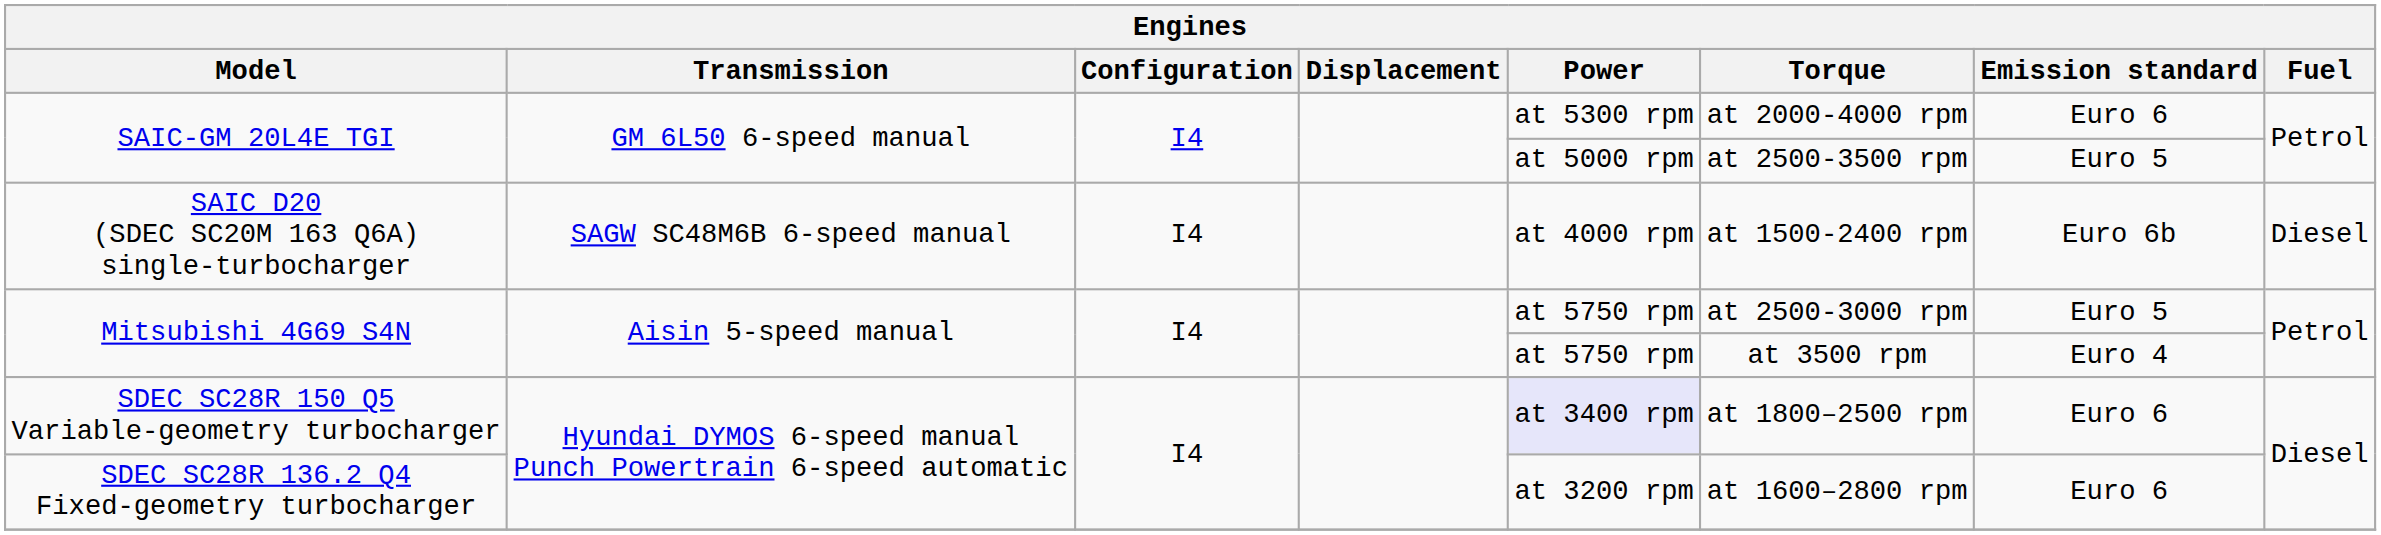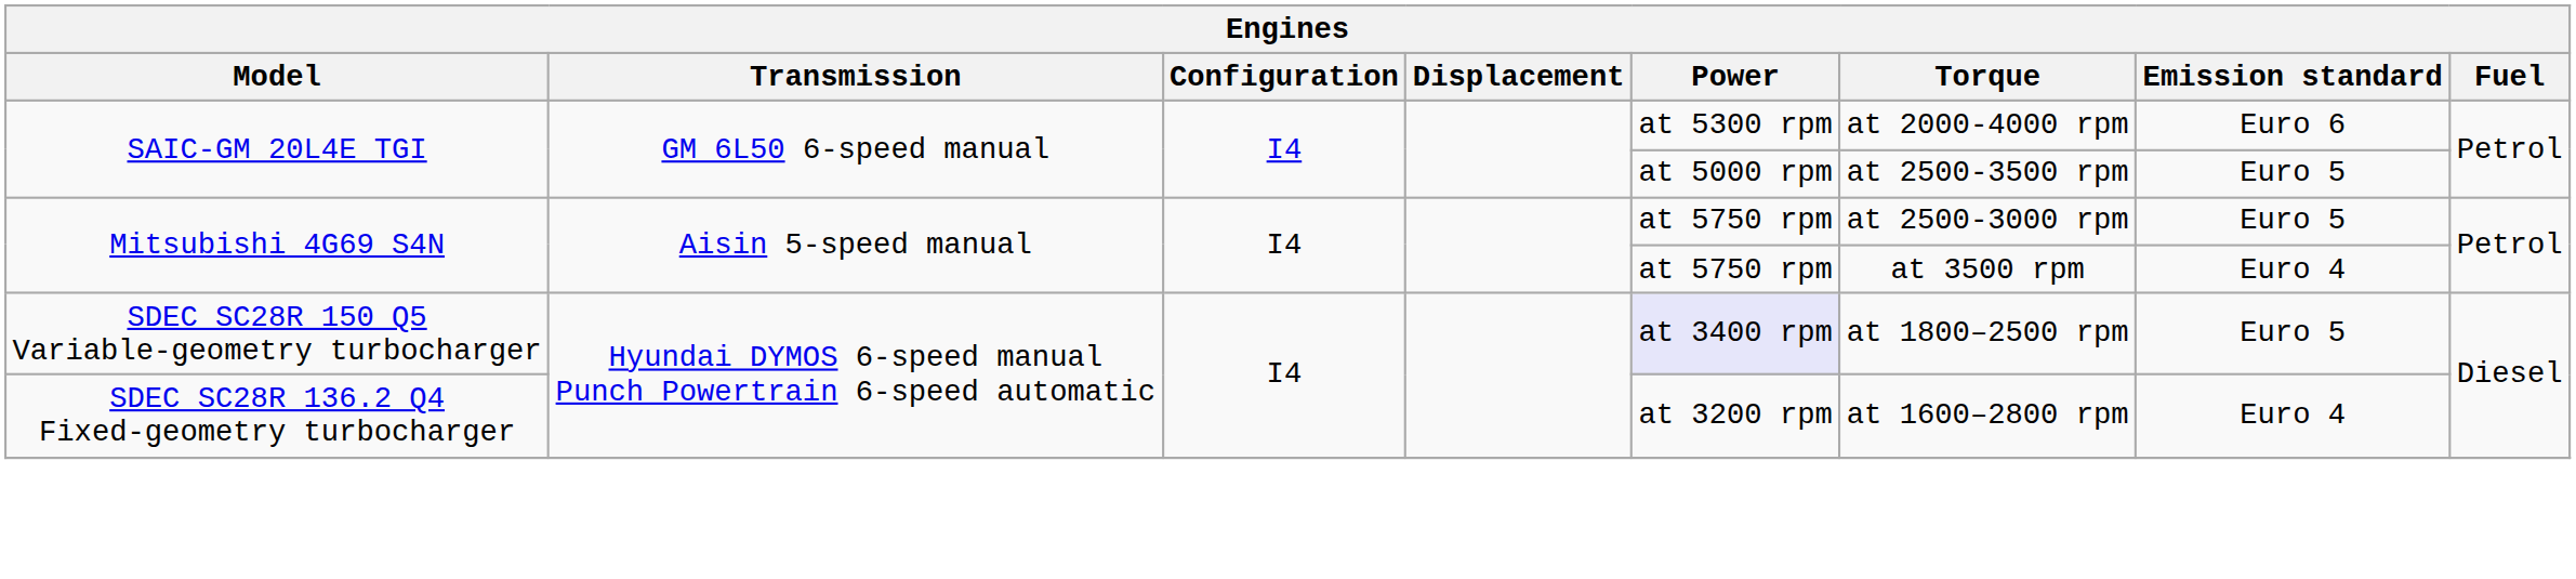 <table class="wikitable" style="text-align:center; font-size:100%;">
 <tr>
 <th colspan=8>Engines</th>
 </tr>
 <tr style="background:#dcdcdc; text-align:center; vertical-align:middle;">
 <th>Model</th>
 <th>Transmission</th>
 <th>Configuration</th>
 <th>Displacement</th>
 <th>Power</th>
 <th>Torque</th>
 <th>Emission standard</th>
 <th>Fuel</th>
 </tr>
 <tr>
 <td rowspan="2"><a href='#'>SAIC-GM 20L4E TGI</a></td>
 <td rowspan="2"><a href='#'>GM 6L50</a> 6-speed manual</td>
 <td rowspan="2"><a href='#'>I4</a></td>
 <td rowspan="2"></td>
 <td> at 5300 rpm</td>
 <td> at 2000-4000 rpm</td>
 <td>Euro 6</td>
 <td rowspan="2">Petrol</td>
 </tr>
 <tr>
 <td> at 5000 rpm</td>
 <td> at 2500-3500 rpm</td>
 <td>Euro 5</td>
 </tr>
 <tr>
-<td><a href='#'>SAIC D20</a><br>(SDEC SC20M 163 Q6A)<br>single-turbocharger</td>
-<td><a href='#'>SAGW</a> SC48M6B 6-speed manual</td>
-<td>I4</td>
-<td></td>
-<td> at 4000 rpm</td>
-<td> at 1500-2400 rpm</td>
-<td>Euro 6b</td>
-<td>Diesel</td>
-</tr>
-<tr>
 <td rowspan="2"><a href='#'>Mitsubishi 4G69 S4N</a></td>
 <td rowspan="2"><a href='#'>Aisin</a> 5-speed manual</td>
 <td rowspan="2">I4</td>
 <td rowspan="2"></td>
 <td> at 5750 rpm</td>
 <td> at 2500-3000 rpm</td>
 <td>Euro 5</td>
 <td rowspan="2">Petrol</td>
 </tr>
 <tr>
 <td> at 5750 rpm</td>
 <td> at 3500 rpm</td>
 <td>Euro 4</td>
 </tr>
 <tr>
 <td><a href='#'>SDEC SC28R 150 Q5</a><br>Variable-geometry turbocharger</td>
 <td rowspan="2"><a href='#'>Hyundai DYMOS</a> 6-speed manual<br><a href='#'>Punch Powertrain</a> 6-speed automatic</td>
 <td rowspan="2">I4</td>
 <td rowspan="2"></td>
 <td style="background: lavender;"> at 3400 rpm</td>
 <td> at 1800–2500 rpm</td>
-<td>Euro 6</td>
+<td>Euro 5</td>
 <td rowspan="2">Diesel</td>
 </tr>
 <tr>
 <td><a href='#'>SDEC SC28R 136.2 Q4</a><br>Fixed-geometry turbocharger</td>
 <td> at 3200 rpm</td>
 <td> at 1600–2800 rpm</td>
-<td>Euro 6</td>
+<td>Euro 4</td>
 </tr>
 <tr>
 </tr>
 </table>
